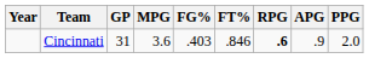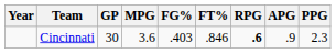 <table class="wikitable sortable" style="font-size:95%; text-align:right;">
 <tr>
 <th>Year</th>
 <th>Team</th>
 <th>GP</th>
 <th>MPG</th>
 <th>FG%</th>
 <th>FT%</th>
 <th>RPG</th>
 <th>APG</th>
 <th>PPG</th>
 </tr>
 <tr>
 <td style="text-align:left;"></td>
 <td style="text-align:left;"><a href='#'>Cincinnati</a></td>
-<td>31</td>
+<td>30</td>
 <td>3.6</td>
 <td>.403</td>
 <td>.846</td>
 <td><strong>.6</strong></td>
 <td>.9</td>
-<td>2.0</td>
+<td>2.3</td>
 </tr>
 </table>
